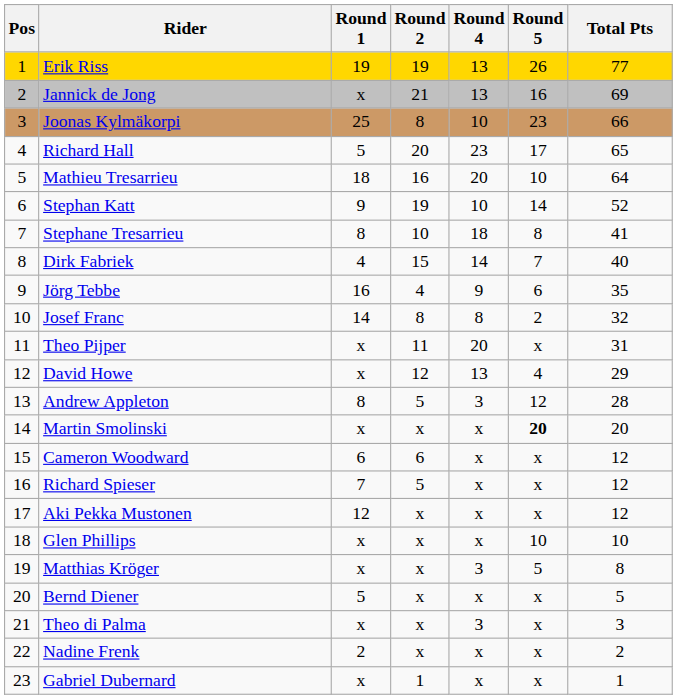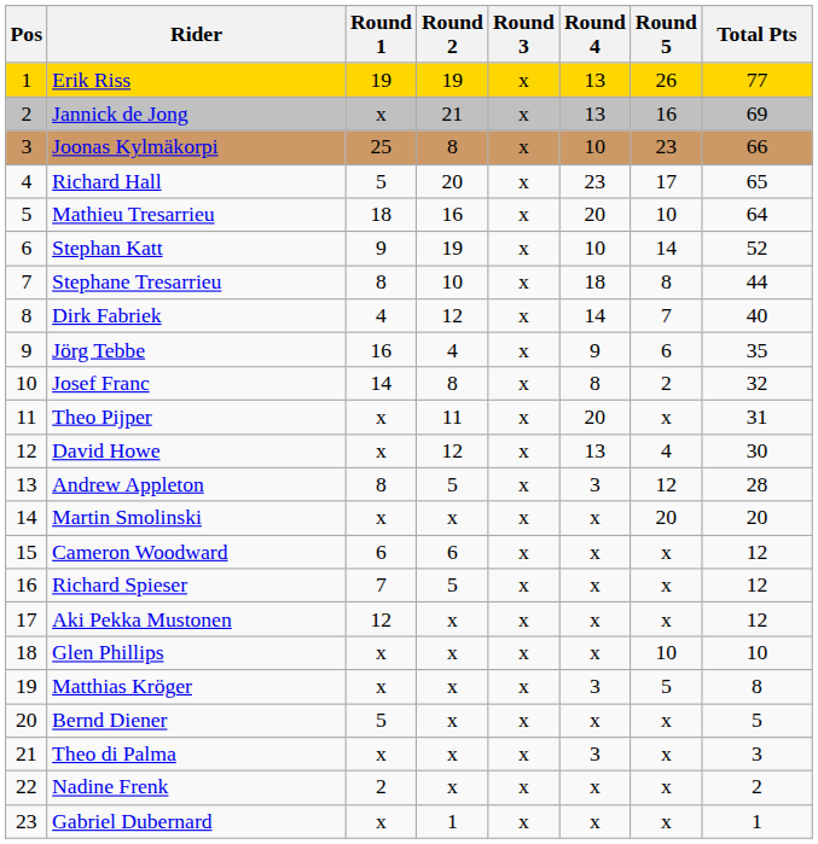 <table class="wikitable" style="font-size: 100%">
 <tr>
 <th width=20>Pos</th>
 <th width=300>Rider</th>
 <th width=40>Round 1</th>
 <th width=40>Round 2</th>
+<th width=40>Round 3</th>
 <th width=40>Round 4</th>
 <th width=40>Round 5</th>
 <th width=100>Total Pts</th>
 </tr>
 <tr align=center style="background-color: gold;">
 <td>1</td>
 <td align="left"> <a href='#'>Erik Riss</a></td>
 <td>19</td>
 <td>19</td>
+<td>x</td>
 <td>13</td>
 <td>26</td>
 <td>77</td>
 </tr>
 <tr align=center style="background-color: silver;">
 <td>2</td>
 <td align="left"> <a href='#'>Jannick de Jong</a></td>
 <td>x</td>
 <td>21</td>
+<td>x</td>
 <td>13</td>
 <td>16</td>
 <td>69</td>
 </tr>
 <tr align=center style="background-color: #cc9966;">
 <td>3</td>
 <td align="left"> <a href='#'>Joonas Kylmäkorpi</a></td>
 <td>25</td>
 <td>8</td>
+<td>x</td>
 <td>10</td>
 <td>23</td>
 <td>66</td>
 </tr>
 <tr align=center>
 <td>4</td>
 <td align="left"> <a href='#'>Richard Hall</a></td>
 <td>5</td>
 <td>20</td>
+<td>x</td>
 <td>23</td>
 <td>17</td>
 <td>65</td>
 </tr>
 <tr align=center>
 <td>5</td>
 <td align="left"> <a href='#'>Mathieu Tresarrieu</a></td>
 <td>18</td>
 <td>16</td>
+<td>x</td>
 <td>20</td>
 <td>10</td>
 <td>64</td>
 </tr>
 <tr align=center>
 <td>6</td>
 <td align="left"> <a href='#'>Stephan Katt</a></td>
 <td>9</td>
 <td>19</td>
+<td>x</td>
 <td>10</td>
 <td>14</td>
 <td>52</td>
 </tr>
 <tr align=center>
 <td>7</td>
 <td align="left"> <a href='#'>Stephane Tresarrieu</a></td>
 <td>8</td>
 <td>10</td>
+<td>x</td>
 <td>18</td>
 <td>8</td>
-<td>41</td>
+<td>44</td>
 </tr>
 <tr align=center>
 <td>8</td>
 <td align="left"> <a href='#'>Dirk Fabriek</a></td>
 <td>4</td>
-<td>15</td>
+<td>12</td>
+<td>x</td>
 <td>14</td>
 <td>7</td>
 <td>40</td>
 </tr>
 <tr align=center>
 <td>9</td>
 <td align="left"> <a href='#'>Jörg Tebbe</a></td>
 <td>16</td>
 <td>4</td>
+<td>x</td>
 <td>9</td>
 <td>6</td>
 <td>35</td>
 </tr>
 <tr align=center>
 <td>10</td>
 <td align="left"> <a href='#'>Josef Franc</a></td>
 <td>14</td>
 <td>8</td>
+<td>x</td>
 <td>8</td>
 <td>2</td>
 <td>32</td>
 </tr>
 <tr align=center>
 <td>11</td>
 <td align="left"> <a href='#'>Theo Pijper</a></td>
 <td>x</td>
 <td>11</td>
+<td>x</td>
 <td>20</td>
 <td>x</td>
 <td>31</td>
 </tr>
 <tr align=center>
 <td>12</td>
 <td align="left"> <a href='#'>David Howe</a></td>
 <td>x</td>
 <td>12</td>
+<td>x</td>
 <td>13</td>
 <td>4</td>
-<td>29</td>
+<td>30</td>
 </tr>
 <tr align=center>
 <td>13</td>
 <td align="left"> <a href='#'>Andrew Appleton</a></td>
 <td>8</td>
 <td>5</td>
+<td>x</td>
 <td>3</td>
 <td>12</td>
 <td>28</td>
 </tr>
 <tr align=center>
 <td>14</td>
 <td align="left"> <a href='#'>Martin Smolinski</a></td>
 <td>x</td>
 <td>x</td>
 <td>x</td>
-<td><strong>20</strong></td>
+<td>x</td>
+<td>20</td>
 <td>20</td>
 </tr>
 <tr align=center>
 <td>15</td>
 <td align="left"> <a href='#'>Cameron Woodward</a></td>
 <td>6</td>
 <td>6</td>
+<td>x</td>
 <td>x</td>
 <td>x</td>
 <td>12</td>
 </tr>
 <tr align=center>
 <td>16</td>
 <td align="left"> <a href='#'>Richard Spieser</a></td>
 <td>7</td>
 <td>5</td>
 <td>x</td>
 <td>x</td>
+<td>x</td>
 <td>12</td>
 </tr>
 <tr align=center>
 <td>17</td>
 <td align="left"> <a href='#'>Aki Pekka Mustonen</a></td>
 <td>12</td>
+<td>x</td>
 <td>x</td>
 <td>x</td>
 <td>x</td>
 <td>12</td>
 </tr>
 <tr align=center>
 <td>18</td>
 <td align="left"> <a href='#'>Glen Phillips</a></td>
 <td>x</td>
 <td>x</td>
 <td>x</td>
+<td>x</td>
 <td>10</td>
 <td>10</td>
 </tr>
 <tr align=center>
 <td>19</td>
 <td align="left"> <a href='#'>Matthias Kröger</a></td>
+<td>x</td>
 <td>x</td>
 <td>x</td>
 <td>3</td>
 <td>5</td>
 <td>8</td>
 </tr>
 <tr align=center>
 <td>20</td>
 <td align="left"> <a href='#'>Bernd Diener</a></td>
 <td>5</td>
 <td>x</td>
 <td>x</td>
 <td>x</td>
+<td>x</td>
 <td>5</td>
 </tr>
 <tr align=center>
 <td>21</td>
 <td align="left"> <a href='#'>Theo di Palma</a></td>
+<td>x</td>
 <td>x</td>
 <td>x</td>
 <td>3</td>
 <td>x</td>
 <td>3</td>
 </tr>
 <tr align=center>
 <td>22</td>
 <td align="left"> <a href='#'>Nadine Frenk</a></td>
 <td>2</td>
 <td>x</td>
 <td>x</td>
 <td>x</td>
+<td>x</td>
 <td>2</td>
 </tr>
 <tr align=center>
 <td>23</td>
 <td align="left"> <a href='#'>Gabriel Dubernard</a></td>
 <td>x</td>
 <td>1</td>
 <td>x</td>
 <td>x</td>
+<td>x</td>
 <td>1</td>
 </tr>
 </table>
